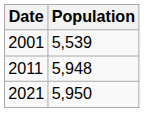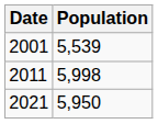 <table class="wikitable">
 <tr>
 <th>Date</th>
 <th>Population</th>
 </tr>
 <tr>
 <td>2001</td>
 <td>5,539</td>
 </tr>
 <tr>
 <td>2011</td>
-<td>5,948</td>
+<td>5,998</td>
 </tr>
 <tr>
 <td>2021</td>
 <td>5,950</td>
 </tr>
 </table>
